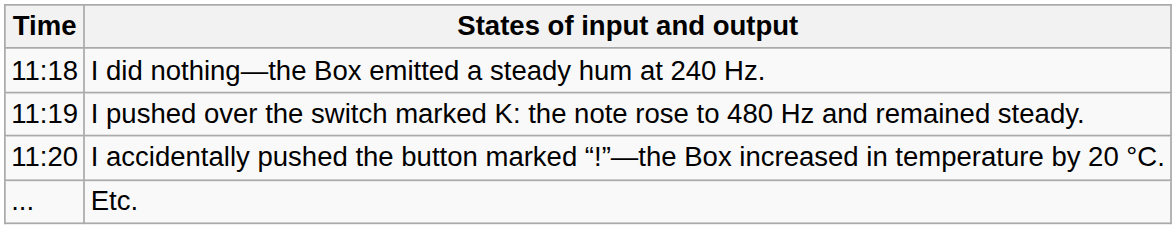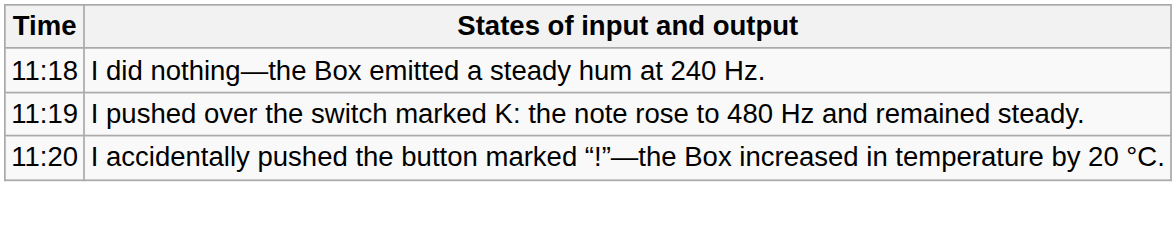 <table class="wikitable">
 <tr>
 <th>Time</th>
 <th>States of input and output</th>
 </tr>
 <tr>
 <td>11:18</td>
 <td>I did nothing—the Box emitted a steady hum at 240 Hz.</td>
 </tr>
 <tr>
 <td>11:19</td>
 <td>I pushed over the switch marked K: the note rose to 480 Hz and remained steady.</td>
 </tr>
 <tr>
 <td>11:20</td>
 <td>I accidentally pushed the button marked “!”—the Box increased in temperature by 20 °C.</td>
 </tr>
-<tr>
-<td>...</td>
-<td>Etc.</td>
-</tr>
 </table>
